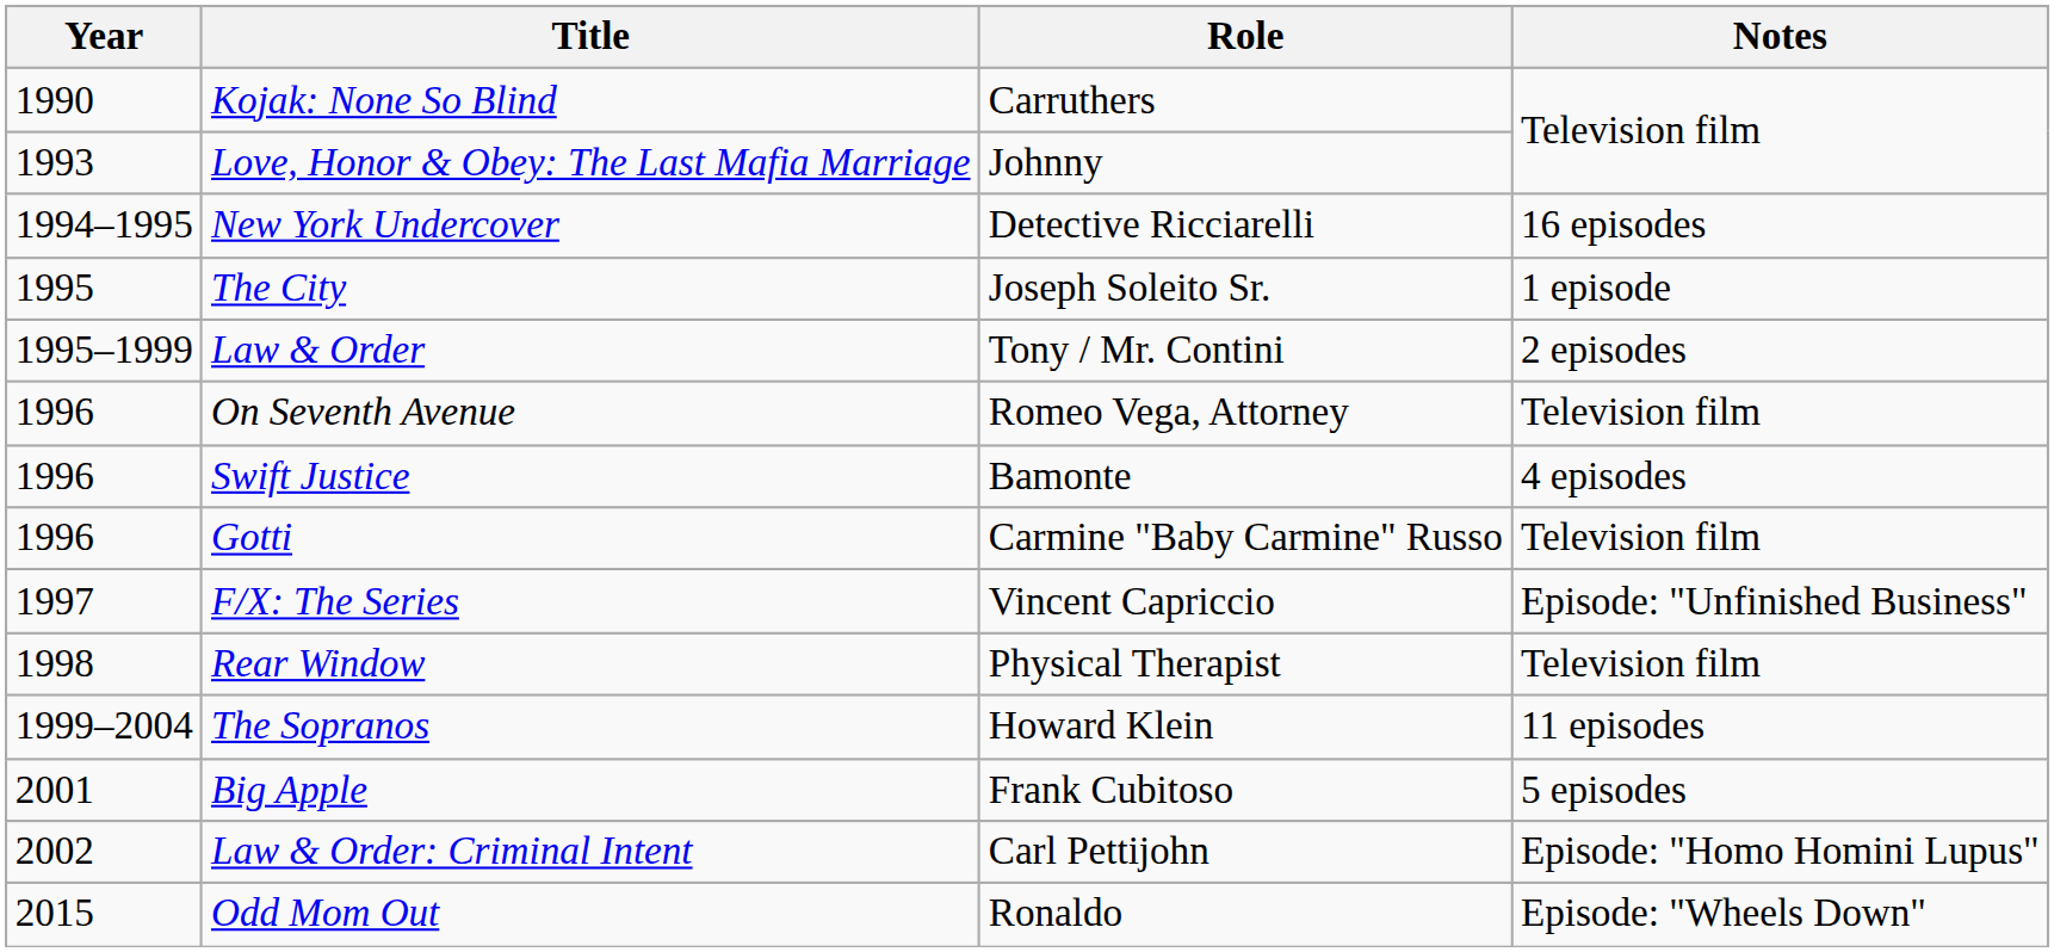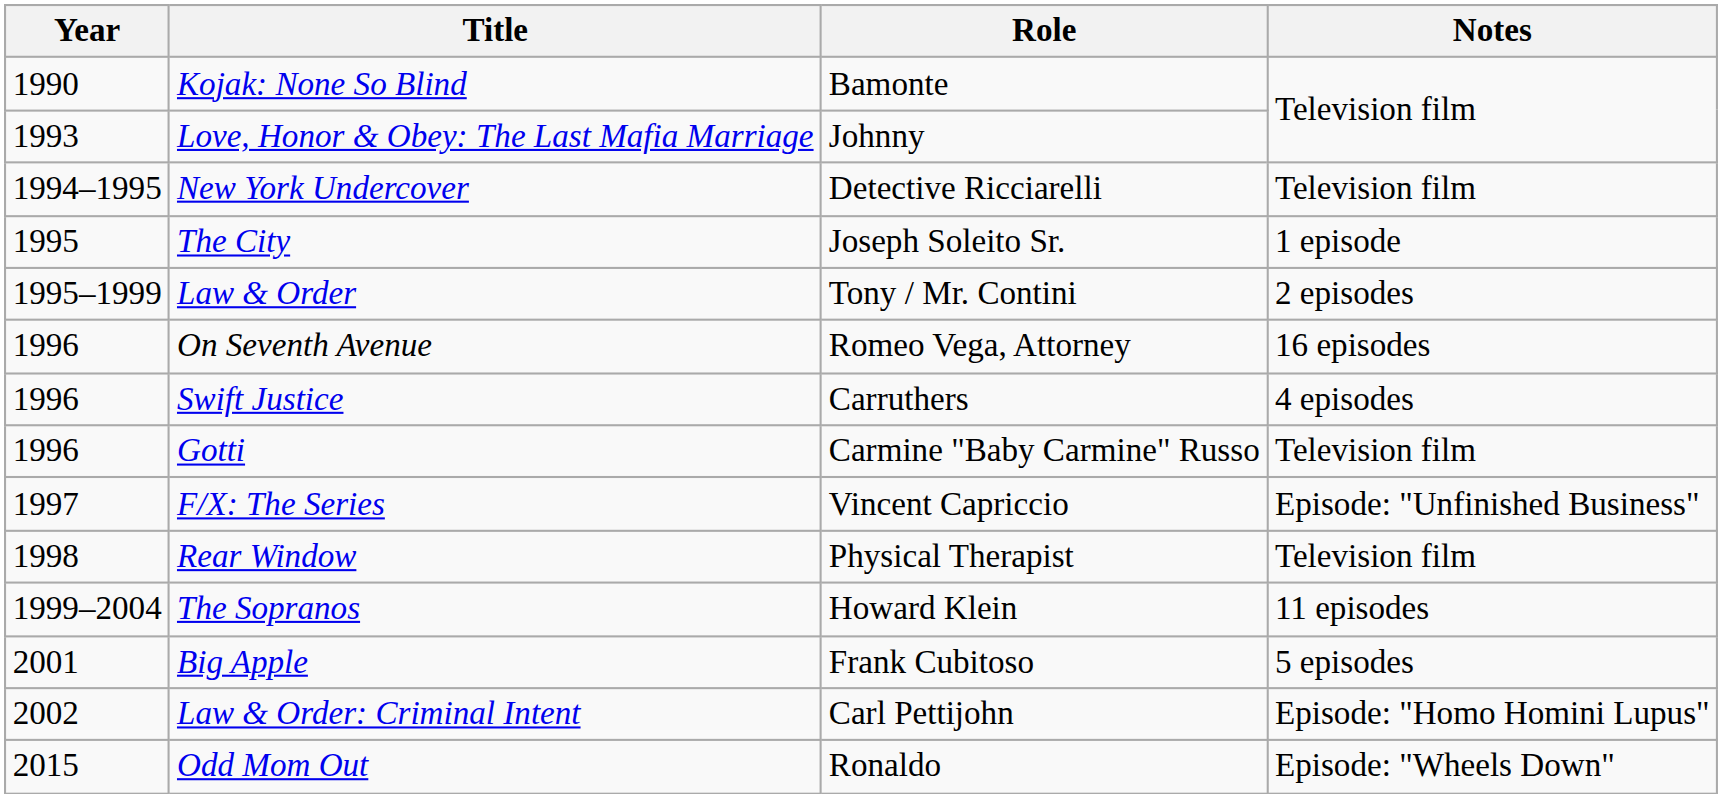 <table class="wikitable sortable">
 <tr>
 <th>Year</th>
 <th>Title</th>
 <th>Role</th>
 <th>Notes</th>
 </tr>
 <tr>
 <td>1990</td>
 <td><em><a href='#'>Kojak: None So Blind</a></em></td>
-<td>Carruthers</td>
+<td>Bamonte</td>
 <td rowspan="2">Television film</td>
 </tr>
 <tr>
 <td>1993</td>
 <td><em><a href='#'>Love, Honor & Obey: The Last Mafia Marriage</a></em></td>
 <td>Johnny</td>
 </tr>
 <tr>
 <td>1994–1995</td>
 <td><em><a href='#'>New York Undercover</a></em></td>
 <td>Detective Ricciarelli</td>
-<td>16 episodes</td>
+<td>Television film</td>
 </tr>
 <tr>
 <td>1995</td>
 <td><a href='#'><em>The City</em></a></td>
 <td>Joseph Soleito Sr.</td>
 <td>1 episode</td>
 </tr>
 <tr>
 <td>1995–1999</td>
 <td><em><a href='#'>Law & Order</a></em></td>
 <td>Tony / Mr. Contini</td>
 <td>2 episodes</td>
 </tr>
 <tr>
 <td>1996</td>
 <td><em>On Seventh Avenue</em></td>
 <td>Romeo Vega, Attorney</td>
-<td>Television film</td>
+<td>16 episodes</td>
 </tr>
 <tr>
 <td>1996</td>
 <td><em><a href='#'>Swift Justice</a></em></td>
-<td>Bamonte</td>
+<td>Carruthers</td>
 <td>4 episodes</td>
 </tr>
 <tr>
 <td>1996</td>
 <td><a href='#'><em>Gotti</em></a></td>
 <td>Carmine "Baby Carmine" Russo</td>
 <td>Television film</td>
 </tr>
 <tr>
 <td>1997</td>
 <td><em><a href='#'>F/X: The Series</a></em></td>
 <td>Vincent Capriccio</td>
 <td>Episode: "Unfinished Business"</td>
 </tr>
 <tr>
 <td>1998</td>
 <td><a href='#'><em>Rear Window</em></a></td>
 <td>Physical Therapist</td>
 <td>Television film</td>
 </tr>
 <tr>
 <td>1999–2004</td>
 <td><em><a href='#'>The Sopranos</a></em></td>
 <td>Howard Klein</td>
 <td>11 episodes</td>
 </tr>
 <tr>
 <td>2001</td>
 <td><a href='#'><em>Big Apple</em></a></td>
 <td>Frank Cubitoso</td>
 <td>5 episodes</td>
 </tr>
 <tr>
 <td>2002</td>
 <td><em><a href='#'>Law & Order: Criminal Intent</a></em></td>
 <td>Carl Pettijohn</td>
 <td>Episode: "Homo Homini Lupus"</td>
 </tr>
 <tr>
 <td>2015</td>
 <td><em><a href='#'>Odd Mom Out</a></em></td>
 <td>Ronaldo</td>
 <td>Episode: "Wheels Down"</td>
 </tr>
 </table>
